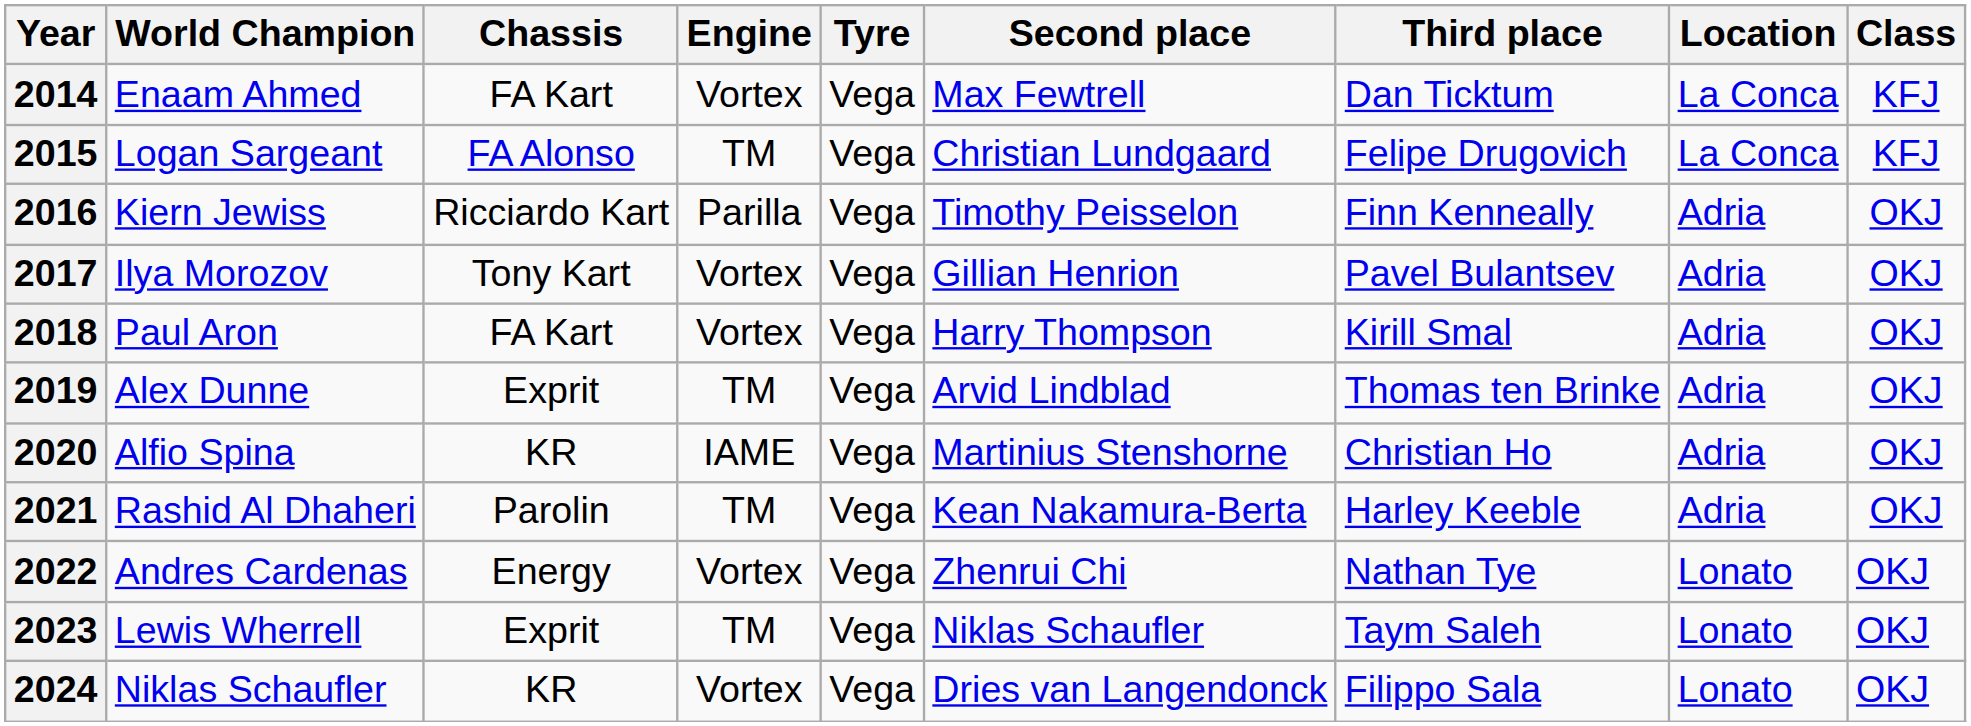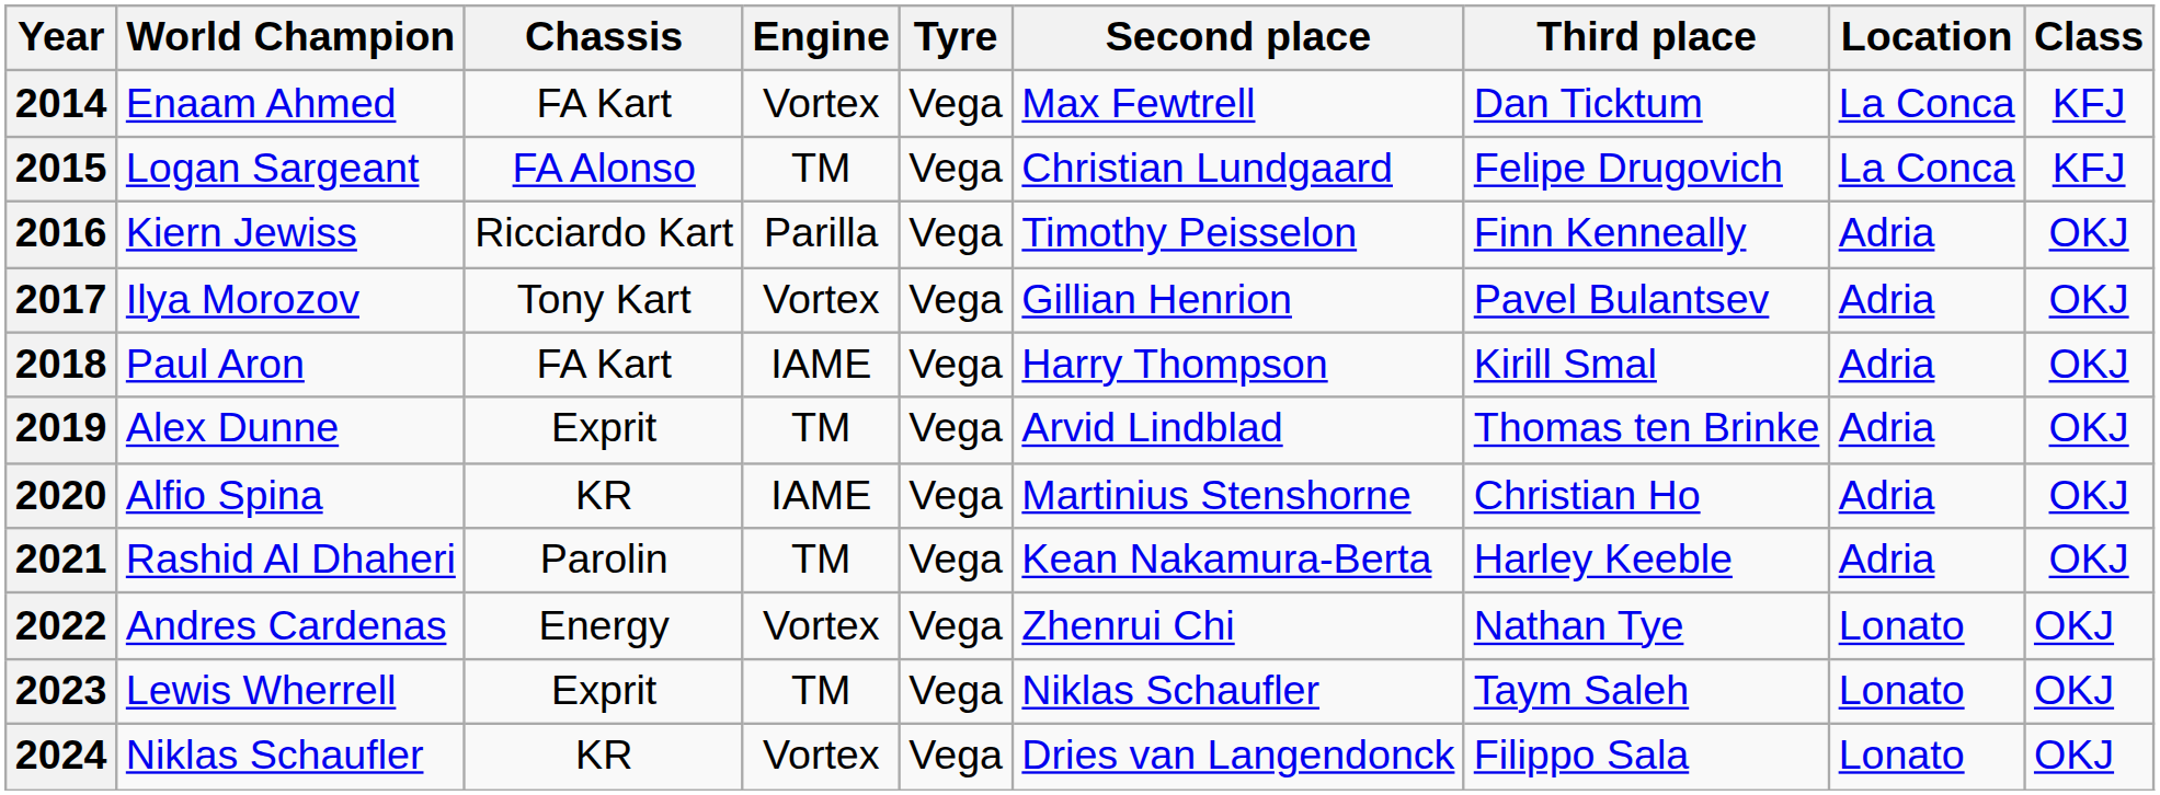 <table class="wikitable">
 <tr>
 <th>Year</th>
 <th>World Champion</th>
 <th>Chassis</th>
 <th>Engine</th>
 <th>Tyre</th>
 <th>Second place</th>
 <th>Third place</th>
 <th>Location</th>
 <th>Class</th>
 </tr>
 <tr>
 <th>2014</th>
 <td> <a href='#'>Enaam Ahmed</a></td>
 <td style="text-align:center;">FA Kart</td>
 <td style="text-align:center;">Vortex</td>
 <td style="text-align:center;">Vega</td>
 <td> <a href='#'>Max Fewtrell</a></td>
 <td> <a href='#'>Dan Ticktum</a></td>
 <td> <a href='#'>La Conca</a></td>
 <td style="text-align:center;"><a href='#'>KFJ</a></td>
 </tr>
 <tr>
 <th>2015</th>
 <td> <a href='#'>Logan Sargeant</a></td>
 <td style="text-align:center;"><a href='#'>FA Alonso</a></td>
 <td style="text-align:center;">TM</td>
 <td style="text-align:center;">Vega</td>
 <td> <a href='#'>Christian Lundgaard</a></td>
 <td> <a href='#'>Felipe Drugovich</a></td>
 <td> <a href='#'>La Conca</a></td>
 <td style="text-align:center;"><a href='#'>KFJ</a></td>
 </tr>
 <tr>
 <th>2016</th>
 <td> <a href='#'>Kiern Jewiss</a></td>
 <td style="text-align:center;">Ricciardo Kart</td>
 <td style="text-align:center;">Parilla</td>
 <td style="text-align:center;">Vega</td>
 <td> <a href='#'>Timothy Peisselon</a></td>
 <td> <a href='#'>Finn Kenneally</a></td>
 <td> <a href='#'>Adria</a></td>
 <td style="text-align:center;"><a href='#'>OKJ</a></td>
 </tr>
 <tr>
 <th>2017</th>
 <td> <a href='#'>Ilya Morozov</a></td>
 <td style="text-align:center;">Tony Kart</td>
 <td style="text-align:center;">Vortex</td>
 <td style="text-align:center;">Vega</td>
 <td> <a href='#'>Gillian Henrion</a></td>
 <td> <a href='#'>Pavel Bulantsev</a></td>
 <td> <a href='#'>Adria</a></td>
 <td style="text-align:center;"><a href='#'>OKJ</a></td>
 </tr>
 <tr>
 <th>2018</th>
 <td> <a href='#'>Paul Aron</a></td>
 <td style="text-align:center;">FA Kart</td>
-<td style="text-align:center;">Vortex</td>
+<td style="text-align:center;">IAME</td>
 <td style="text-align:center;">Vega</td>
 <td> <a href='#'>Harry Thompson</a></td>
 <td> <a href='#'>Kirill Smal</a></td>
 <td> <a href='#'>Adria</a></td>
 <td style="text-align:center;"><a href='#'>OKJ</a></td>
 </tr>
 <tr>
 <th>2019</th>
 <td> <a href='#'>Alex Dunne</a></td>
 <td style="text-align:center;">Exprit</td>
 <td style="text-align:center;">TM</td>
 <td style="text-align:center;">Vega</td>
 <td> <a href='#'>Arvid Lindblad</a></td>
 <td> <a href='#'>Thomas ten Brinke</a></td>
 <td> <a href='#'>Adria</a></td>
 <td style="text-align:center;"><a href='#'>OKJ</a></td>
 </tr>
 <tr>
 <th>2020</th>
 <td> <a href='#'>Alfio Spina</a></td>
 <td style="text-align:center;">KR</td>
 <td style="text-align:center;">IAME</td>
 <td style="text-align:center;">Vega</td>
 <td> <a href='#'>Martinius Stenshorne</a></td>
 <td> <a href='#'>Christian Ho</a></td>
 <td> <a href='#'>Adria</a></td>
 <td style="text-align:center;"><a href='#'>OKJ</a></td>
 </tr>
 <tr>
 <th>2021</th>
 <td> <a href='#'>Rashid Al Dhaheri</a></td>
 <td style="text-align:center;">Parolin</td>
 <td style="text-align:center;">TM</td>
 <td style="text-align:center;">Vega</td>
 <td> <a href='#'>Kean Nakamura-Berta</a></td>
 <td> <a href='#'>Harley Keeble</a></td>
 <td> <a href='#'>Adria</a></td>
 <td style="text-align:center;"><a href='#'>OKJ</a></td>
 </tr>
 <tr>
 <th>2022</th>
 <td> <a href='#'>Andres Cardenas</a></td>
 <td style="text-align:center;">Energy</td>
 <td style="text-align:center;">Vortex</td>
 <td style="text-align:center;">Vega</td>
 <td> <a href='#'>Zhenrui Chi</a></td>
 <td> <a href='#'>Nathan Tye</a></td>
 <td> <a href='#'>Lonato</a></td>
 <td><a href='#'>OKJ</a></td>
 </tr>
 <tr>
 <th>2023</th>
 <td> <a href='#'>Lewis Wherrell</a></td>
 <td style="text-align:center;">Exprit</td>
 <td style="text-align:center;">TM</td>
 <td style="text-align:center;">Vega</td>
 <td> <a href='#'>Niklas Schaufler</a></td>
 <td> <a href='#'>Taym Saleh</a></td>
 <td> <a href='#'>Lonato</a></td>
 <td><a href='#'>OKJ</a></td>
 </tr>
 <tr>
 <th>2024</th>
 <td> <a href='#'>Niklas Schaufler</a></td>
 <td style="text-align:center;">KR</td>
 <td style="text-align:center;">Vortex</td>
 <td style="text-align:center;">Vega</td>
 <td> <a href='#'>Dries van Langendonck</a></td>
 <td> <a href='#'>Filippo Sala</a></td>
 <td> <a href='#'>Lonato</a></td>
 <td><a href='#'>OKJ</a></td>
 </tr>
 <tr>
 </tr>
 </table>
